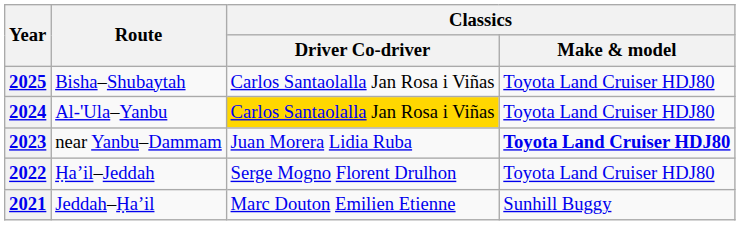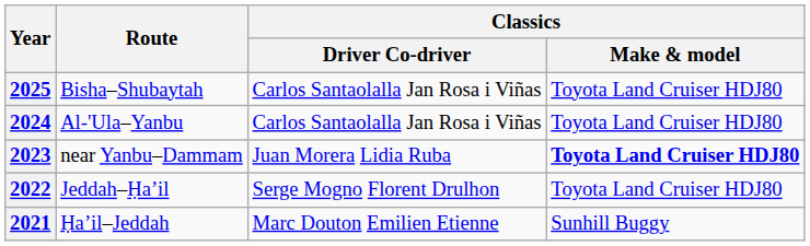 <table class="wikitable" style="font-size:85%;">
 <tr>
 <th rowspan=2>Year</th>
 <th rowspan=2>Route</th>
 <th colspan=2>Classics</th>
 </tr>
 <tr>
 <th>Driver Co-driver</th>
 <th>Make & model</th>
 </tr>
 <tr>
 <th><a href='#'>2025</a></th>
 <td><a href='#'>Bisha</a>–<a href='#'>Shubaytah</a></td>
 <td> <a href='#'>Carlos Santaolalla</a>  Jan Rosa i Viñas</td>
 <td><a href='#'>Toyota Land Cruiser HDJ80</a></td>
 </tr>
 <tr>
 <th><a href='#'>2024</a></th>
 <td><a href='#'>Al-'Ula</a>–<a href='#'>Yanbu</a></td>
-<td style="background: gold;"> <a href='#'>Carlos Santaolalla</a>  Jan Rosa i Viñas</td>
+<td> <a href='#'>Carlos Santaolalla</a>  Jan Rosa i Viñas</td>
 <td><a href='#'>Toyota Land Cruiser HDJ80</a></td>
 </tr>
 <tr>
 <th><a href='#'>2023</a></th>
 <td>near <a href='#'>Yanbu</a>–<a href='#'>Dammam</a></td>
 <td> <a href='#'>Juan Morera</a>  <a href='#'>Lidia Ruba</a></td>
 <td><strong><a href='#'>Toyota Land Cruiser HDJ80</a></strong></td>
 </tr>
 <tr>
 <th><a href='#'>2022</a></th>
-<td><a href='#'>Ḥaʼil</a>–<a href='#'>Jeddah</a></td>
+<td><a href='#'>Jeddah</a>–<a href='#'>Ḥaʼil</a></td>
 <td> <a href='#'>Serge Mogno</a>  <a href='#'>Florent Drulhon</a></td>
 <td><a href='#'>Toyota Land Cruiser HDJ80</a></td>
 </tr>
 <tr>
 <th><a href='#'>2021</a></th>
-<td><a href='#'>Jeddah</a>–<a href='#'>Ḥaʼil</a></td>
+<td><a href='#'>Ḥaʼil</a>–<a href='#'>Jeddah</a></td>
 <td> <a href='#'>Marc Douton</a>  <a href='#'>Emilien Etienne</a></td>
 <td><a href='#'>Sunhill Buggy</a></td>
 </tr>
 </table>
